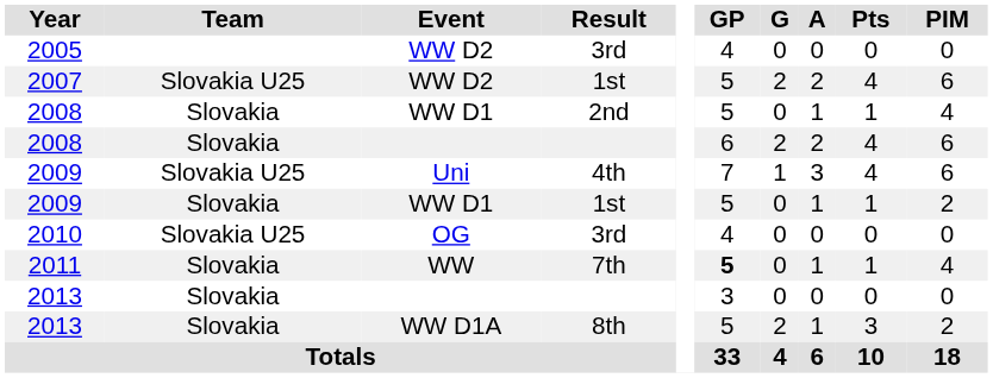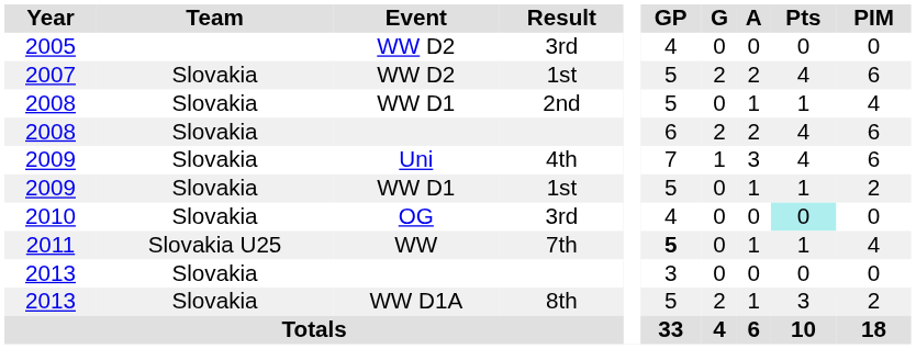 <table border="0" cellpadding="1" cellspacing="0" style="text-align:center; width:40em">
 <tr ALIGN="centre" bgcolor="#e0e0e0">
 <th>Year</th>
 <th>Team</th>
 <th>Event</th>
 <th>Result</th>
 <th rowspan="95" bgcolor="#ffffff"> </th>
 <th>GP</th>
 <th>G</th>
 <th>A</th>
 <th>Pts</th>
 <th>PIM</th>
 </tr>
 <tr>
 <td><a href='#'>2005</a></td>
 <td></td>
 <td><a href='#'>WW</a> D2</td>
 <td>3rd</td>
 <td>4</td>
 <td>0</td>
 <td>0</td>
 <td>0</td>
 <td>0</td>
 </tr>
 <tr bgcolor="#f0f0f0">
 <td><a href='#'>2007</a></td>
-<td>Slovakia U25</td>
+<td>Slovakia</td>
 <td>WW D2</td>
 <td>1st</td>
 <td>5</td>
 <td>2</td>
 <td>2</td>
 <td>4</td>
 <td>6</td>
 </tr>
 <tr>
 <td><a href='#'>2008</a></td>
 <td>Slovakia</td>
 <td>WW D1</td>
 <td>2nd</td>
 <td>5</td>
 <td>0</td>
 <td>1</td>
 <td>1</td>
 <td>4</td>
 </tr>
 <tr bgcolor="#f0f0f0">
 <td><a href='#'>2008</a></td>
 <td>Slovakia</td>
 <td></td>
 <td></td>
 <td>6</td>
 <td>2</td>
 <td>2</td>
 <td>4</td>
 <td>6</td>
 </tr>
 <tr>
 <td><a href='#'>2009</a></td>
-<td>Slovakia U25</td>
+<td>Slovakia</td>
 <td><a href='#'>Uni</a></td>
 <td>4th</td>
 <td>7</td>
 <td>1</td>
 <td>3</td>
 <td>4</td>
 <td>6</td>
 </tr>
 <tr bgcolor="#f0f0f0">
 <td><a href='#'>2009</a></td>
 <td>Slovakia</td>
 <td>WW D1</td>
 <td>1st</td>
 <td>5</td>
 <td>0</td>
 <td>1</td>
 <td>1</td>
 <td>2</td>
 </tr>
 <tr>
 <td><a href='#'>2010</a></td>
-<td>Slovakia U25</td>
+<td>Slovakia</td>
 <td><a href='#'>OG</a></td>
 <td>3rd</td>
 <td>4</td>
 <td>0</td>
 <td>0</td>
-<td>0</td>
+<td style="background: paleturquoise;">0</td>
 <td>0</td>
 </tr>
 <tr bgcolor="#f0f0f0">
 <td><a href='#'>2011</a></td>
-<td>Slovakia</td>
+<td>Slovakia U25</td>
 <td>WW</td>
 <td>7th</td>
 <td><strong>5</strong></td>
 <td>0</td>
 <td>1</td>
 <td>1</td>
 <td>4</td>
 </tr>
 <tr>
 <td><a href='#'>2013</a></td>
 <td>Slovakia</td>
 <td></td>
 <td></td>
 <td>3</td>
 <td>0</td>
 <td>0</td>
 <td>0</td>
 <td>0</td>
 </tr>
 <tr bgcolor="#f0f0f0">
 <td><a href='#'>2013</a></td>
 <td>Slovakia</td>
 <td>WW D1A</td>
 <td>8th</td>
 <td>5</td>
 <td>2</td>
 <td>1</td>
 <td>3</td>
 <td>2</td>
 </tr>
 <tr align="centre" bgcolor="#e0e0e0">
 <th colspan="4">Totals</th>
 <th>33</th>
 <th>4</th>
 <th>6</th>
 <th>10</th>
 <th>18</th>
 </tr>
 </table>
